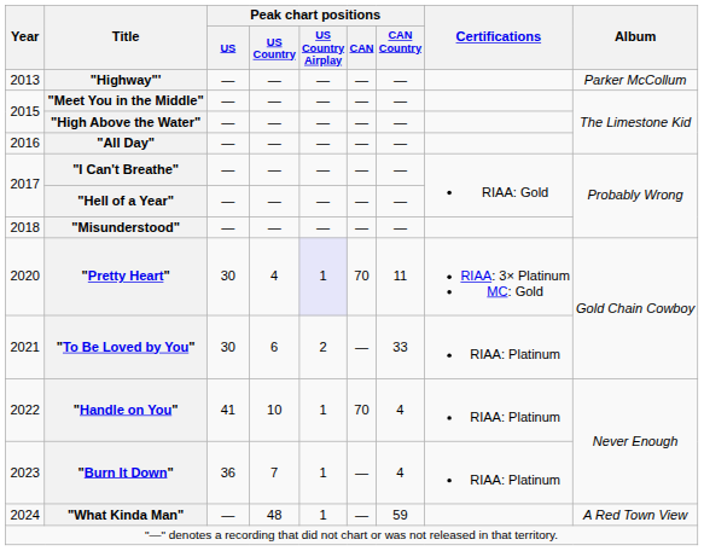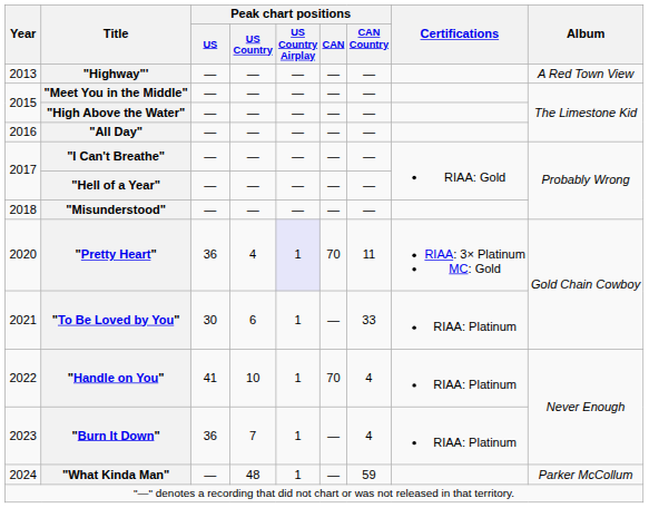 <table class="wikitable plainrowheaders" style="text-align:center;">
 <tr>
 <th scope="col" rowspan="2" style="width:2.5em;">Year</th>
 <th scope="col" rowspan="2">Title</th>
 <th scope="col" colspan="5">Peak chart positions</th>
 <th scope="col" rowspan="2"><a href='#'>Certifications</a></th>
 <th scope="col" rowspan="2">Album</th>
 </tr>
 <tr style="font-size:smaller;">
 <th scope="col" style="width:45px;"><a href='#'>US</a><br></th>
 <th scope="col" style="width:4em;"><a href='#'>US Country</a><br></th>
 <th scope="col"><a href='#'>US<br>Country<br>Airplay</a><br></th>
 <th scope="col"><a href='#'>CAN</a><br></th>
 <th scope="col"><a href='#'>CAN<br>Country</a><br><br></th>
 </tr>
 <tr>
 <td>2013</td>
 <th scope="row">"Highway"'</th>
 <td>—</td>
 <td>—</td>
 <td>—</td>
 <td>—</td>
 <td>—<br></td>
 <td></td>
-<td><em>Parker McCollum</em></td>
+<td><em>A Red Town View</em></td>
 </tr>
 <tr>
 <td rowspan="2">2015</td>
 <th scope="row">"Meet You in the Middle"</th>
 <td>—</td>
 <td>—</td>
 <td>—</td>
 <td>—</td>
 <td>—<br></td>
 <td></td>
 <td rowspan="3" style="text-align:center;"><em>The Limestone Kid</em></td>
 </tr>
 <tr>
 <th scope="row">"High Above the Water"</th>
 <td>—</td>
 <td>—</td>
 <td>—</td>
 <td>—</td>
 <td>—<br></td>
 <td></td>
 </tr>
 <tr>
 <td>2016</td>
 <th scope="row">"All Day"</th>
 <td>—</td>
 <td>—</td>
 <td>—</td>
 <td>—</td>
 <td>—<br></td>
 <td></td>
 </tr>
 <tr>
 <td rowspan="2">2017</td>
 <th scope="row">"I Can't Breathe"</th>
 <td>—</td>
 <td>—</td>
 <td>—</td>
 <td>—</td>
 <td>—<br></td>
 <td rowspan="2"><br><ul><li>RIAA: Gold</li></ul></td>
 <td rowspan="3" style="text-align:center;"><em>Probably Wrong</em></td>
 </tr>
 <tr>
 <th scope="row">"Hell of a Year"</th>
 <td>—</td>
 <td>—</td>
 <td>—</td>
 <td>—</td>
 <td>—<br></td>
 </tr>
 <tr>
 <td>2018</td>
 <th scope="row">"Misunderstood"</th>
 <td>—</td>
 <td>—</td>
 <td>—</td>
 <td>—</td>
 <td>—<br></td>
 <td></td>
 </tr>
 <tr>
 <td>2020</td>
 <th scope="row">"<a href='#'>Pretty Heart</a>"</th>
-<td>30</td>
+<td>36</td>
 <td>4</td>
 <td style="background: lavender;">1</td>
 <td>70</td>
 <td>11<br></td>
 <td><br><ul><li><a href='#'>RIAA</a>: 3× Platinum</li><li><a href='#'>MC</a>: Gold</li></ul></td>
 <td rowspan="2"><em>Gold Chain Cowboy</em></td>
 </tr>
 <tr>
 <td>2021</td>
 <th scope="row">"<a href='#'>To Be Loved by You</a>"</th>
 <td>30</td>
 <td>6</td>
-<td>2</td>
+<td>1</td>
 <td>—</td>
 <td>33</td>
 <td><br><ul><li>RIAA: Platinum</li></ul></td>
 </tr>
 <tr>
 <td>2022</td>
 <th scope="row">"<a href='#'>Handle on You</a>"</th>
 <td>41</td>
 <td>10</td>
 <td>1</td>
 <td>70</td>
 <td>4</td>
 <td><br><ul><li>RIAA: Platinum</li></ul></td>
 <td rowspan="2" style="text-align:center;"><em>Never Enough</em></td>
 </tr>
 <tr>
 <td>2023</td>
 <th scope="row">"<a href='#'>Burn It Down</a>"</th>
 <td>36</td>
 <td>7</td>
 <td>1</td>
 <td>—</td>
 <td>4</td>
 <td><br><ul><li>RIAA: Platinum</li></ul></td>
 </tr>
 <tr>
 <td>2024</td>
 <th scope="row">"What Kinda Man"</th>
 <td>—</td>
 <td>48</td>
 <td>1</td>
 <td>—</td>
 <td>59</td>
 <td></td>
-<td><em>A Red Town View</em></td>
+<td><em>Parker McCollum</em></td>
 </tr>
 <tr>
 <td colspan="11" style="font-size:90%">"—" denotes a recording that did not chart or was not released in that territory.</td>
 </tr>
 </table>
